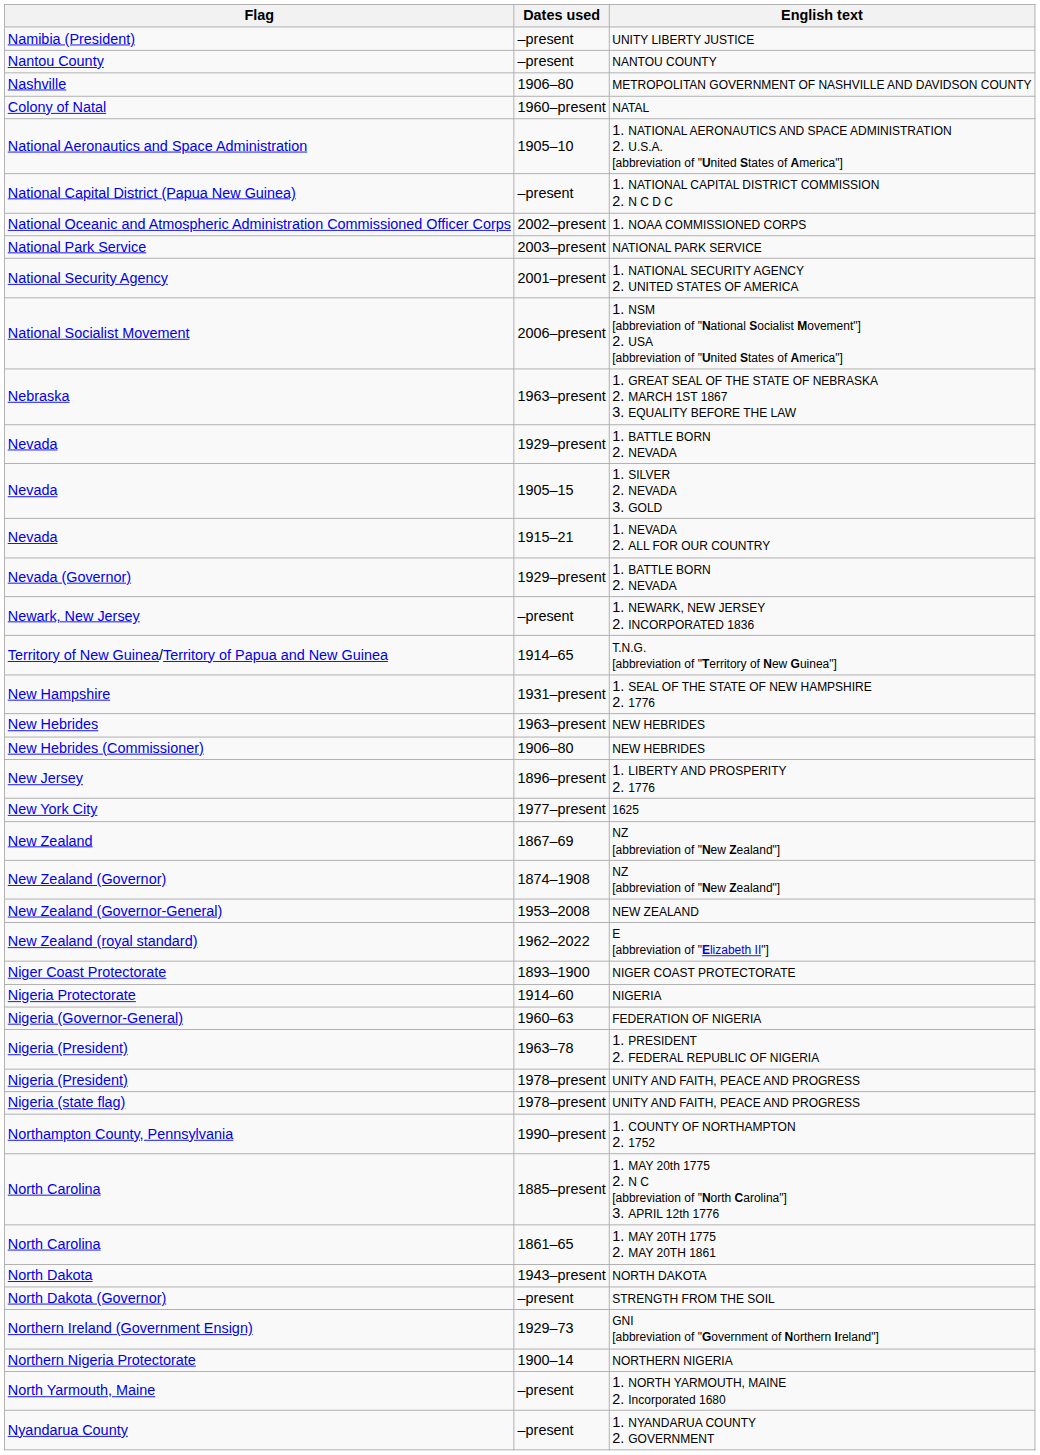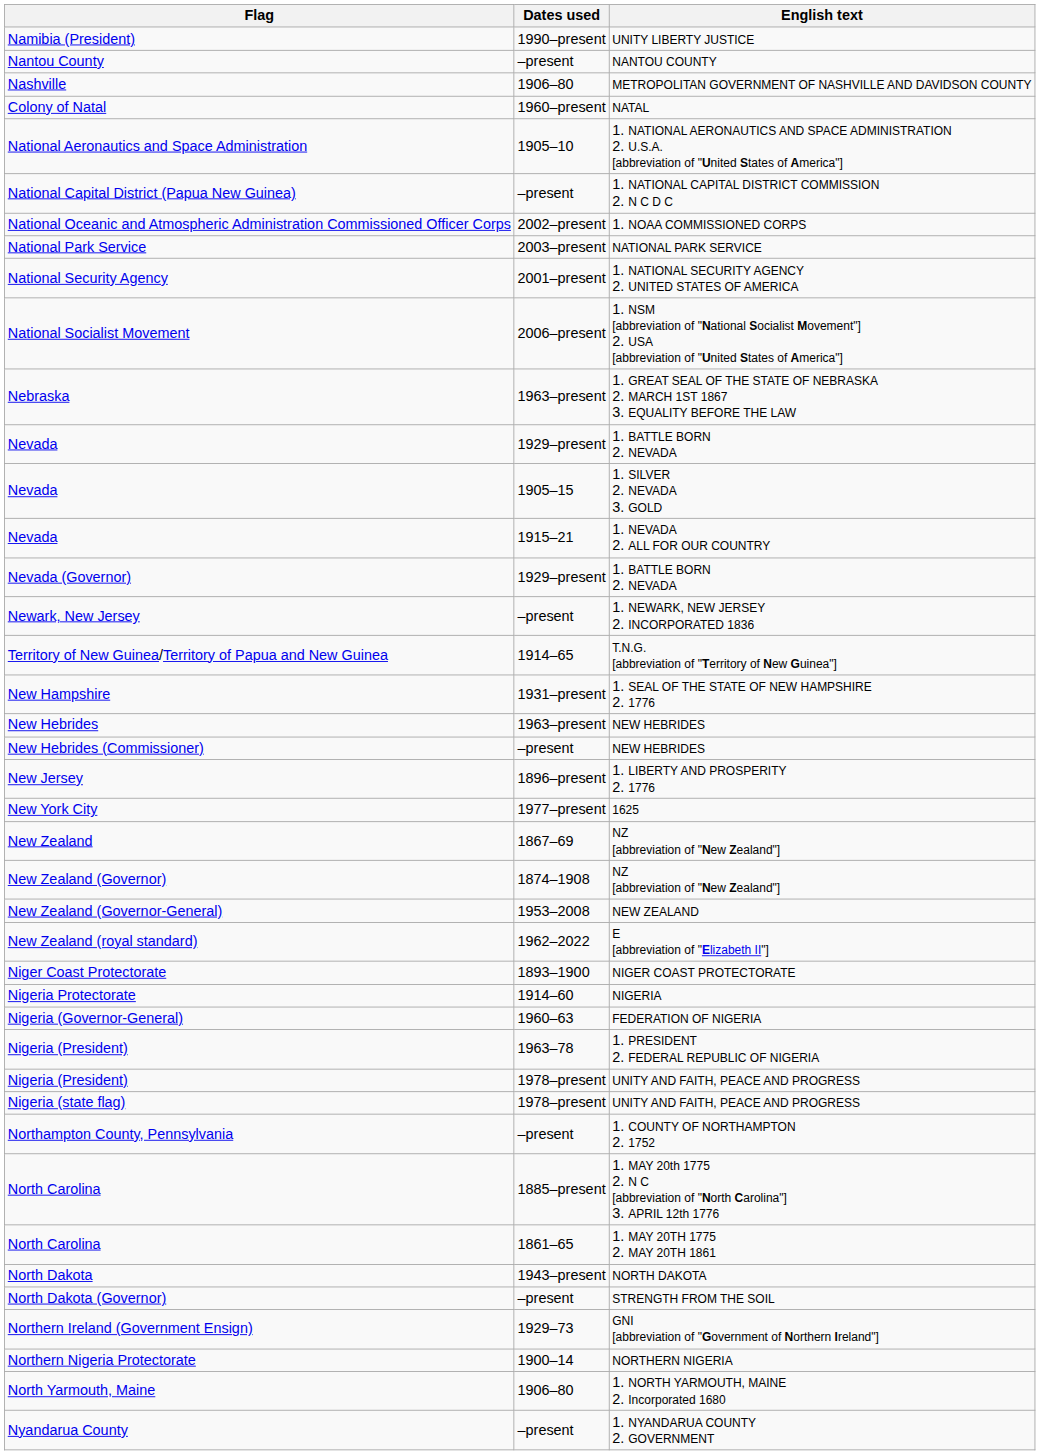 <table class="wikitable sortable">
 <tr>
 <th>Flag</th>
 <th>Dates used</th>
 <th>English text</th>
 </tr>
 <tr>
 <td> <a href='#'>Namibia (President)</a></td>
-<td>–present</td>
+<td>1990–present</td>
 <td><small>UNITY LIBERTY JUSTICE</small></td>
 </tr>
 <tr>
 <td><a href='#'>Nantou County</a></td>
 <td>–present</td>
 <td><small>NANTOU COUNTY</small></td>
 </tr>
 <tr>
 <td> <a href='#'>Nashville</a></td>
 <td>1906–80</td>
 <td><small>METROPOLITAN GOVERNMENT OF NASHVILLE AND DAVIDSON COUNTY</small></td>
 </tr>
 <tr>
 <td> <a href='#'>Colony of Natal</a></td>
 <td>1960–present</td>
 <td><small>NATAL</small></td>
 </tr>
 <tr>
 <td> <a href='#'>National Aeronautics and Space Administration</a></td>
 <td>1905–10</td>
 <td>1. <small>NATIONAL AERONAUTICS AND SPACE ADMINISTRATION</small><br>2. <small>U.S.A.<br>[abbreviation of "<strong>U</strong>nited <strong>S</strong>tates of <strong>A</strong>merica"]</small></td>
 </tr>
 <tr>
 <td> <a href='#'>National Capital District (Papua New Guinea)</a></td>
 <td>–present</td>
 <td>1. <small>NATIONAL CAPITAL DISTRICT COMMISSION</small><br>2. <small>N C D C</small></td>
 </tr>
 <tr>
 <td> <a href='#'>National Oceanic and Atmospheric Administration Commissioned Officer Corps</a></td>
 <td>2002–present</td>
 <td>1. <small>NOAA COMMISSIONED CORPS</small></td>
 </tr>
 <tr>
 <td> <a href='#'>National Park Service</a></td>
 <td>2003–present</td>
 <td><small>NATIONAL PARK SERVICE</small></td>
 </tr>
 <tr>
 <td> <a href='#'>National Security Agency</a></td>
 <td>2001–present</td>
 <td>1. <small>NATIONAL SECURITY AGENCY</small><br>2. <small>UNITED STATES OF AMERICA</small></td>
 </tr>
 <tr>
 <td> <a href='#'>National Socialist Movement</a></td>
 <td>2006–present</td>
 <td>1. <small>NSM<br>[abbreviation of "<strong>N</strong>ational <strong>S</strong>ocialist <strong>M</strong>ovement"]</small><br>2. <small>USA<br>[abbreviation of "<strong>U</strong>nited <strong>S</strong>tates of <strong>A</strong>merica"]</small></td>
 </tr>
 <tr>
 <td> <a href='#'>Nebraska</a></td>
 <td>1963–present</td>
 <td>1. <small>GREAT SEAL OF THE STATE OF NEBRASKA</small><br>2. <small>MARCH 1ST 1867</small><br>3. <small>EQUALITY BEFORE THE LAW</small></td>
 </tr>
 <tr>
 <td> <a href='#'>Nevada</a></td>
 <td>1929–present</td>
 <td>1. <small>BATTLE BORN</small><br>2. <small>NEVADA</small></td>
 </tr>
 <tr>
 <td> <a href='#'>Nevada</a></td>
 <td>1905–15</td>
 <td>1. <small>SILVER</small><br>2. <small>NEVADA</small><br>3. <small>GOLD</small></td>
 </tr>
 <tr>
 <td> <a href='#'>Nevada</a></td>
 <td>1915–21</td>
 <td>1. <small>NEVADA</small><br>2. <small>ALL FOR OUR COUNTRY</small></td>
 </tr>
 <tr>
 <td> <a href='#'>Nevada (Governor)</a></td>
 <td>1929–present</td>
 <td>1. <small>BATTLE BORN</small><br>2. <small>NEVADA</small></td>
 </tr>
 <tr>
 <td><a href='#'>Newark, New Jersey</a></td>
 <td>–present</td>
 <td>1. <small>NEWARK, NEW JERSEY</small><br>2. <small>INCORPORATED 1836</small></td>
 </tr>
 <tr>
 <td> <a href='#'>Territory of New Guinea</a>/<a href='#'>Territory of Papua and New Guinea</a></td>
 <td>1914–65</td>
 <td><small>T.N.G.<br>[abbreviation of "<strong>T</strong>erritory of <strong>N</strong>ew <strong>G</strong>uinea"]</small></td>
 </tr>
 <tr>
 <td> <a href='#'>New Hampshire</a></td>
 <td>1931–present</td>
 <td>1. <small>SEAL OF THE STATE OF NEW HAMPSHIRE</small><br>2. <small>1776</small></td>
 </tr>
 <tr>
 <td> <a href='#'>New Hebrides</a></td>
 <td>1963–present</td>
 <td><small>NEW HEBRIDES</small></td>
 </tr>
 <tr>
 <td> <a href='#'>New Hebrides (Commissioner)</a></td>
-<td>1906–80</td>
+<td>–present</td>
 <td><small>NEW HEBRIDES</small></td>
 </tr>
 <tr>
 <td> <a href='#'>New Jersey</a></td>
 <td>1896–present</td>
 <td>1. <small>LIBERTY AND PROSPERITY</small><br>2. <small>1776</small></td>
 </tr>
 <tr>
 <td> <a href='#'>New York City</a></td>
 <td>1977–present</td>
 <td><small>1625</small></td>
 </tr>
 <tr>
 <td> <a href='#'>New Zealand</a></td>
 <td>1867–69</td>
 <td><small>NZ</small><br><small>[abbreviation of "<strong>N</strong>ew <strong>Z</strong>ealand"]</small></td>
 </tr>
 <tr>
 <td> <a href='#'>New Zealand (Governor)</a></td>
 <td>1874–1908</td>
 <td><small>NZ</small><br><small>[abbreviation of "<strong>N</strong>ew <strong>Z</strong>ealand"]</small></td>
 </tr>
 <tr>
 <td><a href='#'>New Zealand (Governor-General)</a></td>
 <td>1953–2008</td>
 <td><small>NEW ZEALAND</small></td>
 </tr>
 <tr>
 <td> <a href='#'>New Zealand (royal standard)</a></td>
 <td>1962–2022</td>
 <td><small>E<br>[abbreviation of "<a href='#'><strong>E</strong>lizabeth II</a>"]</small></td>
 </tr>
 <tr>
 <td> <a href='#'>Niger Coast Protectorate</a></td>
 <td>1893–1900</td>
 <td><small>NIGER COAST PROTECTORATE</small></td>
 </tr>
 <tr>
 <td> <a href='#'>Nigeria Protectorate</a></td>
 <td>1914–60</td>
 <td><small>NIGERIA</small></td>
 </tr>
 <tr>
 <td> <a href='#'>Nigeria (Governor-General)</a></td>
 <td>1960–63</td>
 <td><small>FEDERATION OF NIGERIA</small></td>
 </tr>
 <tr>
 <td> <a href='#'>Nigeria (President)</a></td>
 <td>1963–78</td>
 <td>1. <small>PRESIDENT</small><br>2. <small>FEDERAL REPUBLIC OF NIGERIA</small></td>
 </tr>
 <tr>
 <td> <a href='#'>Nigeria (President)</a></td>
 <td>1978–present</td>
 <td><small>UNITY AND FAITH, PEACE AND PROGRESS</small></td>
 </tr>
 <tr>
 <td> <a href='#'>Nigeria (state flag)</a></td>
 <td>1978–present</td>
 <td><small>UNITY AND FAITH, PEACE AND PROGRESS</small></td>
 </tr>
 <tr>
 <td> <a href='#'>Northampton County, Pennsylvania</a></td>
-<td>1990–present</td>
+<td>–present</td>
 <td>1. <small>COUNTY OF NORTHAMPTON</small><br>2. <small>1752</small></td>
 </tr>
 <tr>
 <td> <a href='#'>North Carolina</a></td>
 <td>1885–present</td>
 <td>1. <small>MAY 20th 1775</small><br>2. <small>N C</small><br><small>[abbreviation of "<strong>N</strong>orth <strong>C</strong>arolina"]</small><br>3. <small>APRIL 12th 1776</small></td>
 </tr>
 <tr>
 <td> <a href='#'>North Carolina</a></td>
 <td>1861–65</td>
 <td>1. <small>MAY 20TH 1775</small><br>2. <small>MAY 20TH 1861</small></td>
 </tr>
 <tr>
 <td> <a href='#'>North Dakota</a></td>
 <td>1943–present</td>
 <td><small>NORTH DAKOTA</small></td>
 </tr>
 <tr>
 <td> <a href='#'>North Dakota (Governor)</a></td>
 <td>–present</td>
 <td><small>STRENGTH FROM THE SOIL</small></td>
 </tr>
 <tr>
 <td> <a href='#'>Northern Ireland (Government Ensign)</a></td>
 <td>1929–73</td>
 <td><small>GNI<br>[abbreviation of "<strong>G</strong>overnment of <strong>N</strong>orthern <strong>I</strong>reland"]</small></td>
 </tr>
 <tr>
 <td> <a href='#'>Northern Nigeria Protectorate</a></td>
 <td>1900–14</td>
 <td><small>NORTHERN NIGERIA</small></td>
 </tr>
 <tr>
 <td> <a href='#'>North Yarmouth, Maine</a></td>
-<td>–present</td>
+<td>1906–80</td>
 <td>1. <small>NORTH YARMOUTH, MAINE</small><br>2. <small>Incorporated 1680</small></td>
 </tr>
 <tr>
 <td> <a href='#'>Nyandarua County</a></td>
 <td>–present</td>
 <td>1. <small>NYANDARUA COUNTY</small><br>2. <small>GOVERNMENT</small></td>
 </tr>
 </table>
